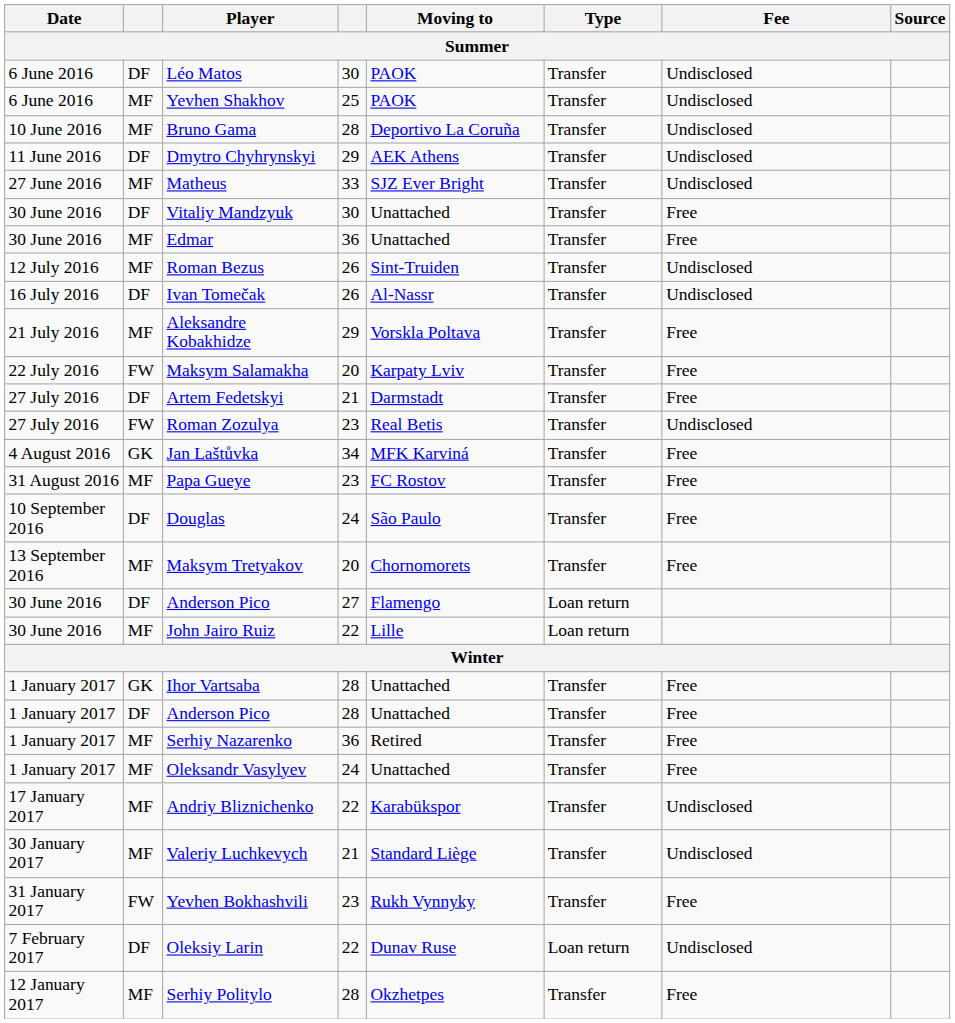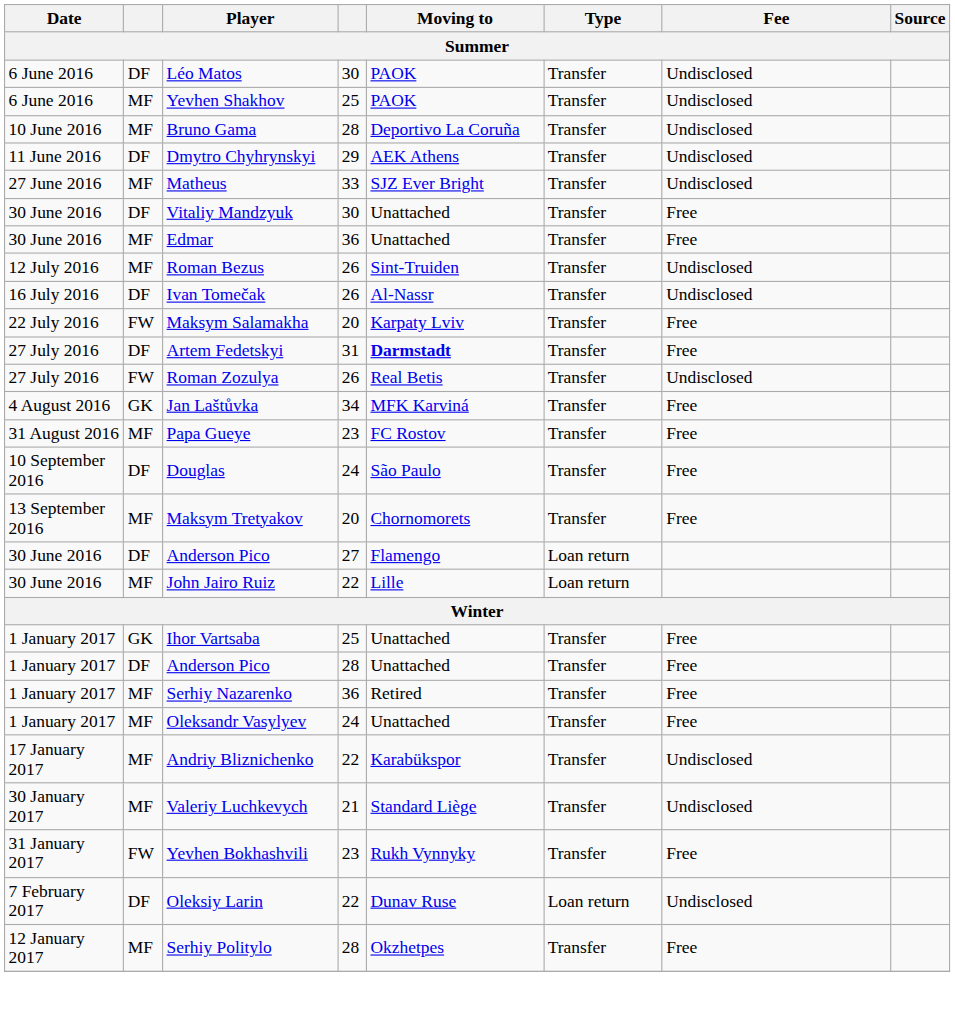 <table class="wikitable sortable">
 <tr>
 <th style="width:115px;">Date</th>
 <th style="width:30px;"></th>
 <th style="width:180px;">Player</th>
 <th style="width:20px;"></th>
 <th style="width:180px;">Moving to</th>
 <th style="width:120px;" class="unsortable">Type</th>
 <th style="width:250px;" class="unsortable">Fee</th>
 <th style="width:20px;">Source</th>
 </tr>
 <tr>
 <th colspan=8>Summer</th>
 </tr>
 <tr>
 <td>6 June 2016</td>
 <td>DF</td>
 <td> <a href='#'>Léo Matos</a></td>
 <td>30</td>
 <td> <a href='#'>PAOK</a></td>
 <td>Transfer</td>
 <td>Undisclosed</td>
 <td></td>
 </tr>
 <tr>
 <td>6 June 2016</td>
 <td>MF</td>
 <td> <a href='#'>Yevhen Shakhov</a></td>
 <td>25</td>
 <td> <a href='#'>PAOK</a></td>
 <td>Transfer</td>
 <td>Undisclosed</td>
 <td></td>
 </tr>
 <tr>
 <td>10 June 2016</td>
 <td>MF</td>
 <td> <a href='#'>Bruno Gama</a></td>
 <td>28</td>
 <td> <a href='#'>Deportivo La Coruña</a></td>
 <td>Transfer</td>
 <td>Undisclosed</td>
 <td></td>
 </tr>
 <tr>
 <td>11 June 2016</td>
 <td>DF</td>
 <td> <a href='#'>Dmytro Chyhrynskyi</a></td>
 <td>29</td>
 <td> <a href='#'>AEK Athens</a></td>
 <td>Transfer</td>
 <td>Undisclosed</td>
 <td></td>
 </tr>
 <tr>
 <td>27 June 2016</td>
 <td>MF</td>
 <td> <a href='#'>Matheus</a></td>
 <td>33</td>
 <td> <a href='#'>SJZ Ever Bright</a></td>
 <td>Transfer</td>
 <td>Undisclosed</td>
 <td></td>
 </tr>
 <tr>
 <td>30 June 2016</td>
 <td>DF</td>
 <td> <a href='#'>Vitaliy Mandzyuk</a></td>
 <td>30</td>
 <td>Unattached</td>
 <td>Transfer</td>
 <td>Free</td>
 <td></td>
 </tr>
 <tr>
 <td>30 June 2016</td>
 <td>MF</td>
 <td> <a href='#'>Edmar</a></td>
 <td>36</td>
 <td>Unattached</td>
 <td>Transfer</td>
 <td>Free</td>
 <td></td>
 </tr>
 <tr>
 <td>12 July 2016</td>
 <td>MF</td>
 <td> <a href='#'>Roman Bezus</a></td>
 <td>26</td>
 <td> <a href='#'>Sint-Truiden</a></td>
 <td>Transfer</td>
 <td>Undisclosed</td>
 <td></td>
 </tr>
 <tr>
 <td>16 July 2016</td>
 <td>DF</td>
 <td> <a href='#'>Ivan Tomečak</a></td>
 <td>26</td>
 <td> <a href='#'>Al-Nassr</a></td>
 <td>Transfer</td>
 <td>Undisclosed</td>
 <td></td>
 </tr>
 <tr>
-<td>21 July 2016</td>
-<td>MF</td>
-<td> <a href='#'>Aleksandre Kobakhidze</a></td>
-<td>29</td>
-<td> <a href='#'>Vorskla Poltava</a></td>
-<td>Transfer</td>
-<td>Free</td>
-<td></td>
-</tr>
-<tr>
 <td>22 July 2016</td>
 <td>FW</td>
 <td> <a href='#'>Maksym Salamakha</a></td>
 <td>20</td>
 <td> <a href='#'>Karpaty Lviv</a></td>
 <td>Transfer</td>
 <td>Free</td>
 <td></td>
 </tr>
 <tr>
 <td>27 July 2016</td>
 <td>DF</td>
 <td> <a href='#'>Artem Fedetskyi</a></td>
-<td>21</td>
-<td> <a href='#'>Darmstadt</a></td>
+<td>31</td>
+<td><strong> <a href='#'>Darmstadt</a></strong></td>
 <td>Transfer</td>
 <td>Free</td>
 <td></td>
 </tr>
 <tr>
 <td>27 July 2016</td>
 <td>FW</td>
 <td> <a href='#'>Roman Zozulya</a></td>
-<td>23</td>
+<td>26</td>
 <td> <a href='#'>Real Betis</a></td>
 <td>Transfer</td>
 <td>Undisclosed</td>
 <td></td>
 </tr>
 <tr>
 <td>4 August 2016</td>
 <td>GK</td>
 <td> <a href='#'>Jan Laštůvka</a></td>
 <td>34</td>
 <td> <a href='#'>MFK Karviná</a></td>
 <td>Transfer</td>
 <td>Free</td>
 <td></td>
 </tr>
 <tr>
 <td>31 August 2016</td>
 <td>MF</td>
 <td> <a href='#'>Papa Gueye</a></td>
 <td>23</td>
 <td> <a href='#'>FC Rostov</a></td>
 <td>Transfer</td>
 <td>Free</td>
 <td></td>
 </tr>
 <tr>
 <td>10 September 2016</td>
 <td>DF</td>
 <td> <a href='#'>Douglas</a></td>
 <td>24</td>
 <td> <a href='#'>São Paulo</a></td>
 <td>Transfer</td>
 <td>Free</td>
 <td></td>
 </tr>
 <tr>
 <td>13 September 2016</td>
 <td>MF</td>
 <td> <a href='#'>Maksym Tretyakov</a></td>
 <td>20</td>
 <td> <a href='#'>Chornomorets</a></td>
 <td>Transfer</td>
 <td>Free</td>
 <td></td>
 </tr>
 <tr>
 <td>30 June 2016</td>
 <td>DF</td>
 <td> <a href='#'>Anderson Pico</a></td>
 <td>27</td>
 <td> <a href='#'>Flamengo</a></td>
 <td>Loan return</td>
 <td></td>
 <td></td>
 </tr>
 <tr>
 <td>30 June 2016</td>
 <td>MF</td>
 <td> <a href='#'>John Jairo Ruiz</a></td>
 <td>22</td>
 <td> <a href='#'>Lille</a></td>
 <td>Loan return</td>
 <td></td>
 <td></td>
 </tr>
 <tr>
 <th colspan=8>Winter</th>
 </tr>
 <tr>
 <td>1 January 2017</td>
 <td>GK</td>
 <td> <a href='#'>Ihor Vartsaba</a></td>
-<td>28</td>
+<td>25</td>
 <td>Unattached</td>
 <td>Transfer</td>
 <td>Free</td>
 <td></td>
 </tr>
 <tr>
 <td>1 January 2017</td>
 <td>DF</td>
 <td> <a href='#'>Anderson Pico</a></td>
 <td>28</td>
 <td>Unattached</td>
 <td>Transfer</td>
 <td>Free</td>
 <td></td>
 </tr>
 <tr>
 <td>1 January 2017</td>
 <td>MF</td>
 <td> <a href='#'>Serhiy Nazarenko</a></td>
 <td>36</td>
 <td>Retired</td>
 <td>Transfer</td>
 <td>Free</td>
 <td></td>
 </tr>
 <tr>
 <td>1 January 2017</td>
 <td>MF</td>
 <td> <a href='#'>Oleksandr Vasylyev</a></td>
 <td>24</td>
 <td>Unattached</td>
 <td>Transfer</td>
 <td>Free</td>
 <td></td>
 </tr>
 <tr>
 <td>17 January 2017</td>
 <td>MF</td>
 <td> <a href='#'>Andriy Bliznichenko</a></td>
 <td>22</td>
 <td> <a href='#'>Karabükspor</a></td>
 <td>Transfer</td>
 <td>Undisclosed</td>
 <td></td>
 </tr>
 <tr>
 <td>30 January 2017</td>
 <td>MF</td>
 <td> <a href='#'>Valeriy Luchkevych</a></td>
 <td>21</td>
 <td> <a href='#'>Standard Liège</a></td>
 <td>Transfer</td>
 <td>Undisclosed</td>
 <td></td>
 </tr>
 <tr>
 <td>31 January 2017</td>
 <td>FW</td>
 <td> <a href='#'>Yevhen Bokhashvili</a></td>
 <td>23</td>
 <td> <a href='#'>Rukh Vynnyky</a></td>
 <td>Transfer</td>
 <td>Free</td>
 <td></td>
 </tr>
 <tr>
 <td>7 February 2017</td>
 <td>DF</td>
 <td> <a href='#'>Oleksiy Larin</a></td>
 <td>22</td>
 <td> <a href='#'>Dunav Ruse</a></td>
 <td>Loan return</td>
 <td>Undisclosed</td>
 <td></td>
 </tr>
 <tr>
 <td>12 January 2017</td>
 <td>MF</td>
 <td> <a href='#'>Serhiy Politylo</a></td>
 <td>28</td>
 <td> <a href='#'>Okzhetpes</a></td>
 <td>Transfer</td>
 <td>Free</td>
 <td></td>
 </tr>
 <tr>
 </tr>
 </table>
